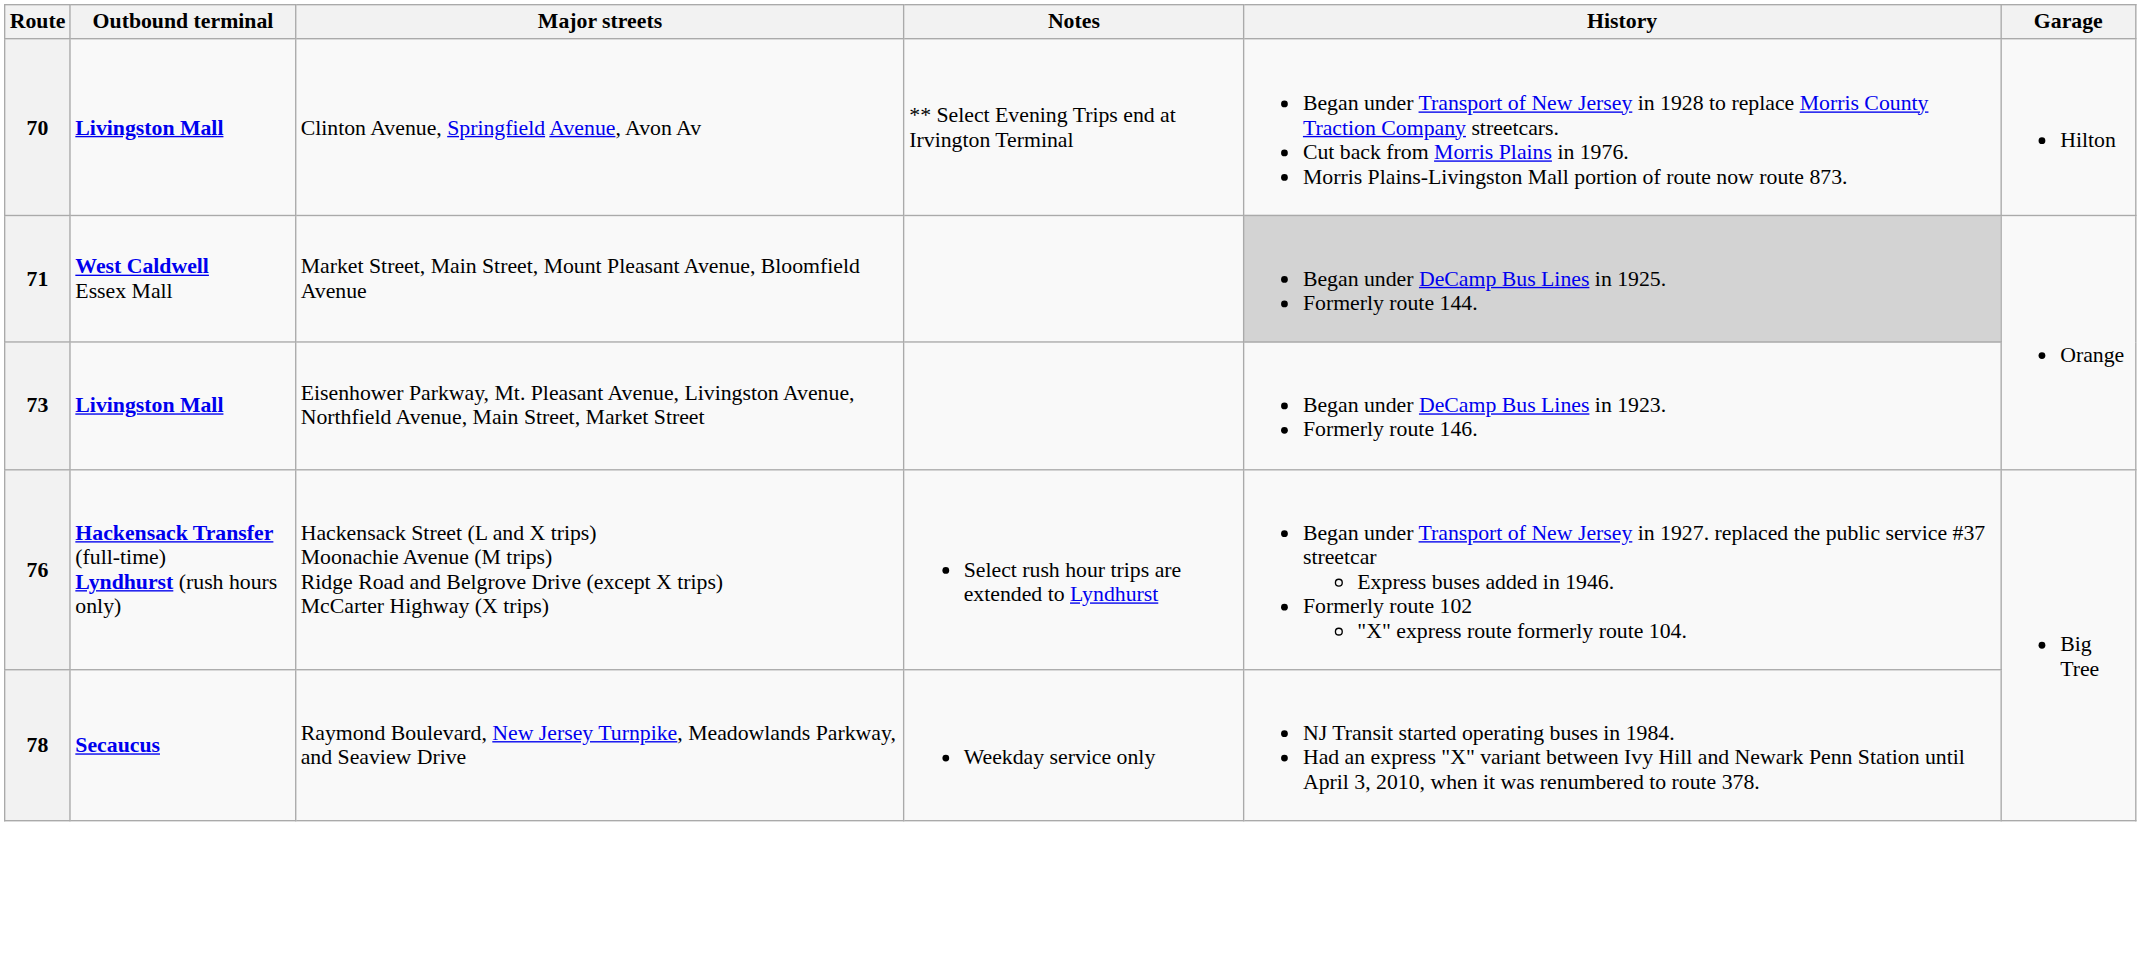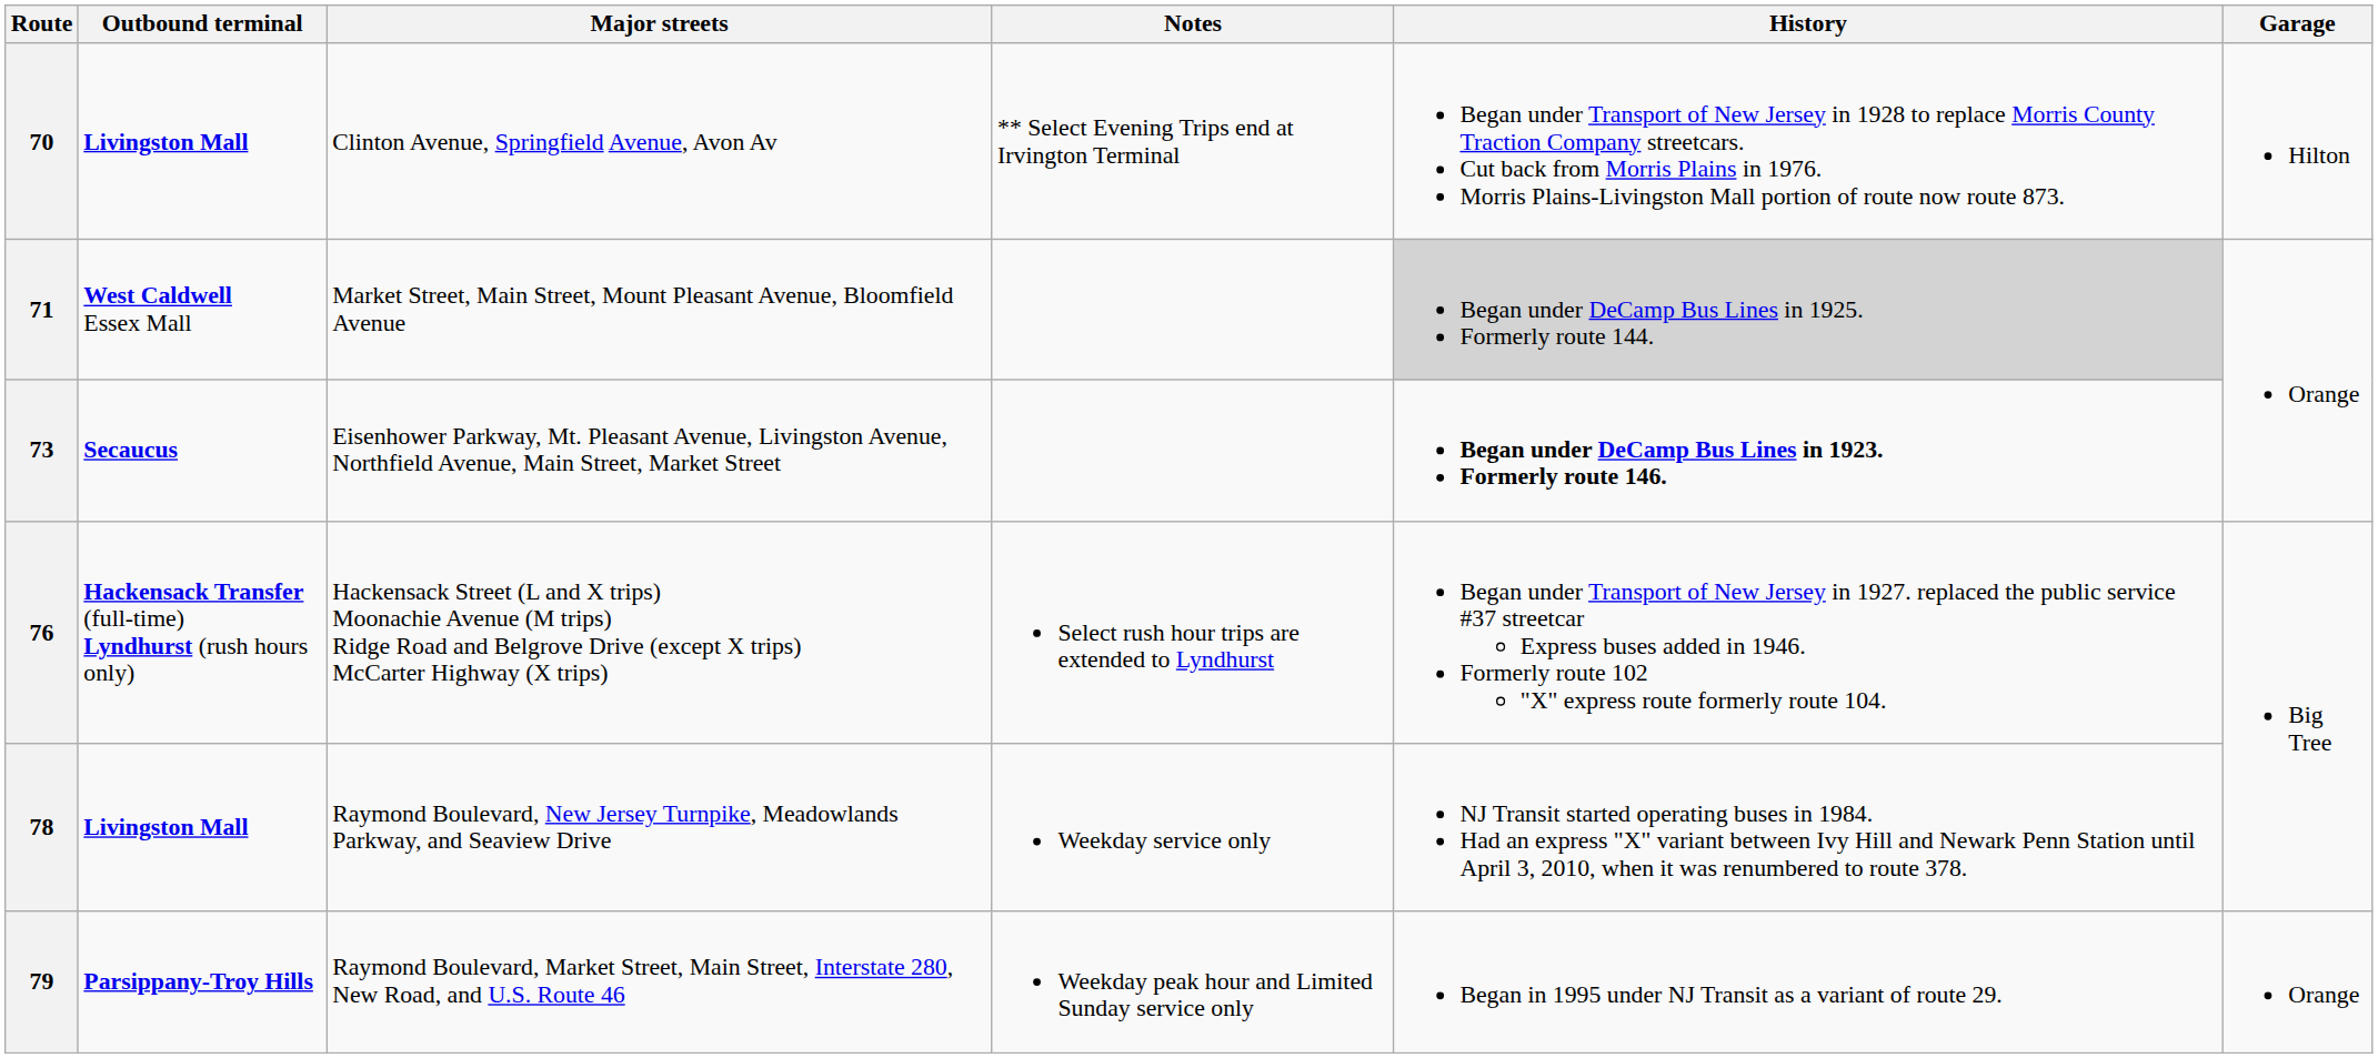 <table class=wikitable>
 <tr>
 <th>Route</th>
 <th>Outbound terminal</th>
 <th>Major streets</th>
 <th>Notes</th>
 <th>History</th>
 <th>Garage</th>
 </tr>
 <tr>
 <th>70</th>
 <td><strong><a href='#'>Livingston Mall</a></strong></td>
 <td>Clinton Avenue, <a href='#'>Springfield</a> <a href='#'>Avenue</a>, Avon Av</td>
 <td>** Select Evening Trips end at Irvington Terminal</td>
 <td><br><ul><li>Began under <a href='#'>Transport of New Jersey</a> in 1928 to replace <a href='#'>Morris County Traction Company</a> streetcars.</li><li>Cut back from <a href='#'>Morris Plains</a> in 1976.</li><li>Morris Plains-Livingston Mall portion of route now route 873.</li></ul></td>
 <td><br><ul><li>Hilton</li></ul></td>
 </tr>
 <tr>
 <th>71</th>
 <td><strong><a href='#'>West Caldwell</a></strong><br>Essex Mall</td>
 <td>Market Street, Main Street, Mount Pleasant Avenue, Bloomfield Avenue</td>
 <td></td>
 <td style="background: lightgrey;"><br><ul><li>Began under <a href='#'>DeCamp Bus Lines</a> in 1925.</li><li>Formerly route 144.</li></ul></td>
 <td rowspan="2"><br><ul><li>Orange</li></ul></td>
 </tr>
 <tr>
 <th>73</th>
-<td><strong><a href='#'>Livingston Mall</a></strong></td>
+<td><strong><a href='#'>Secaucus</a></strong></td>
 <td>Eisenhower Parkway, Mt. Pleasant Avenue, Livingston Avenue, Northfield Avenue, Main Street, Market Street</td>
 <td></td>
-<td><br><ul><li>Began under <a href='#'>DeCamp Bus Lines</a> in 1923.</li><li>Formerly route 146.</li></ul></td>
+<td><strong><br><ul><li>Began under <a href='#'>DeCamp Bus Lines</a> in 1923.</li><li>Formerly route 146.</li></ul></strong></td>
 </tr>
 <tr>
 <th>76</th>
 <td><strong><a href='#'>Hackensack Transfer</a></strong> (full-time)<br><strong><a href='#'>Lyndhurst</a></strong> (rush hours only)</td>
 <td>Hackensack Street (L and X trips)<br>Moonachie Avenue (M trips)<br>Ridge Road and Belgrove Drive (except X trips)<br>McCarter Highway (X trips)</td>
 <td><br><ul><li>Select rush hour trips are extended to <a href='#'>Lyndhurst</a></li></ul></td>
 <td><br><ul><li>Began under <a href='#'>Transport of New Jersey</a> in 1927. replaced the public service #37 streetcar<ul><li>Express buses added in 1946.</li></ul></li><li>Formerly route 102<ul><li>"X" express route formerly route 104.</li></ul></li></ul></td>
 <td rowspan="2"><br><ul><li>Big Tree</li></ul></td>
 </tr>
 <tr>
 <th>78</th>
-<td><strong><a href='#'>Secaucus</a></strong></td>
+<td><strong><a href='#'>Livingston Mall</a></strong></td>
 <td>Raymond Boulevard, <a href='#'>New Jersey Turnpike</a>, Meadowlands Parkway, and Seaview Drive</td>
 <td><br><ul><li>Weekday service only</li></ul></td>
 <td><br><ul><li>NJ Transit started operating buses in 1984.</li><li>Had an express "X" variant between Ivy Hill and Newark Penn Station until April 3, 2010, when it was renumbered to route 378.</li></ul></td>
 </tr>
+<tr>
+<th>79</th>
+<td><strong><a href='#'>Parsippany-Troy Hills</a></strong></td>
+<td>Raymond Boulevard, Market Street, Main Street, <a href='#'>Interstate 280</a>, New Road, and <a href='#'>U.S. Route 46</a></td>
+<td><br><ul><li>Weekday peak hour and Limited Sunday service only</li></ul></td>
+<td><br><ul><li>Began in 1995 under NJ Transit as a variant of route 29.</li></ul></td>
+<td><br><ul><li>Orange</li></ul></td>
+</tr>
 </table>
